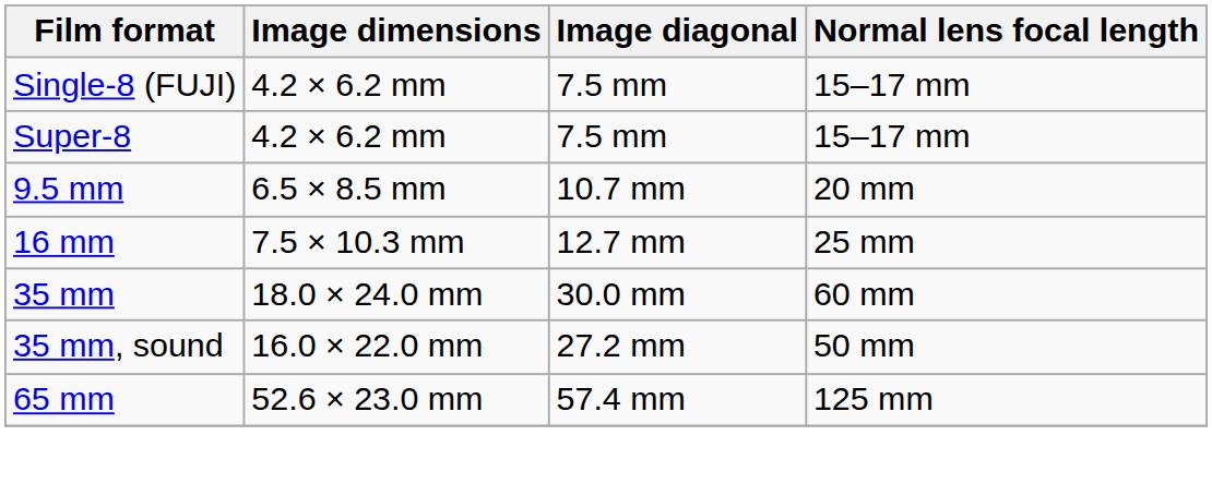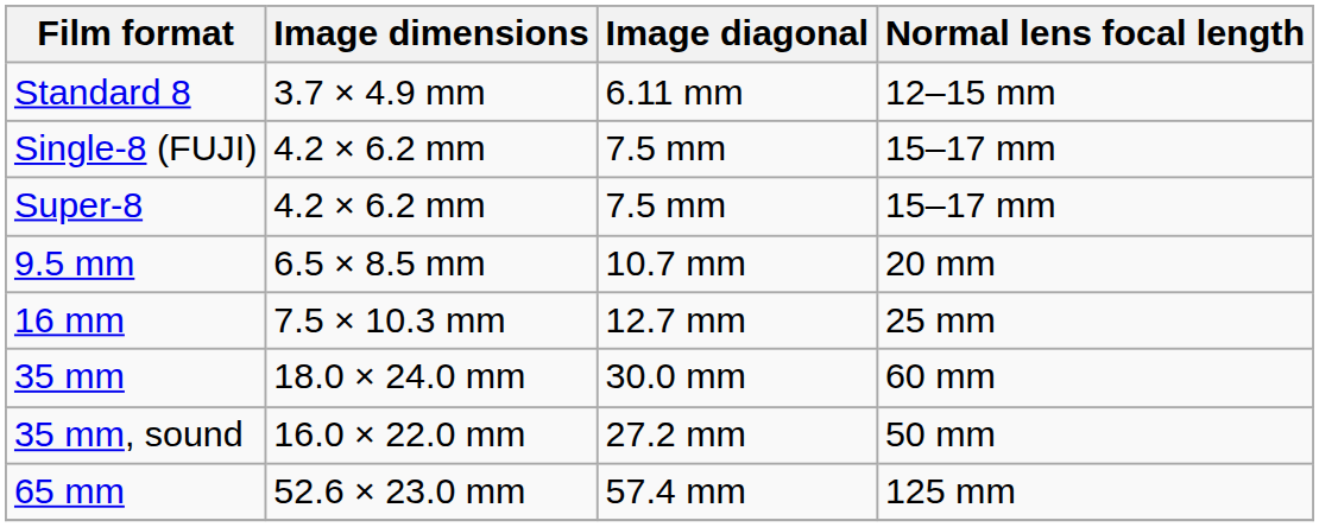 <table class="wikitable">
 <tr>
 <th>Film format</th>
 <th>Image dimensions</th>
 <th>Image diagonal</th>
 <th>Normal lens focal length</th>
+</tr>
+<tr>
+<td><a href='#'>Standard 8</a></td>
+<td>3.7 × 4.9 mm</td>
+<td>6.11 mm</td>
+<td>12–15 mm</td>
 </tr>
 <tr>
 <td><a href='#'>Single-8</a> (FUJI)</td>
 <td>4.2 × 6.2 mm</td>
 <td>7.5 mm</td>
 <td>15–17 mm</td>
 </tr>
 <tr>
 <td><a href='#'>Super-8</a></td>
 <td>4.2 × 6.2 mm</td>
 <td>7.5 mm</td>
 <td>15–17 mm</td>
 </tr>
 <tr>
 <td><a href='#'>9.5 mm</a></td>
 <td>6.5 × 8.5 mm</td>
 <td>10.7 mm</td>
 <td>20 mm</td>
 </tr>
 <tr>
 <td><a href='#'>16 mm</a></td>
 <td>7.5 × 10.3 mm</td>
 <td>12.7 mm</td>
 <td>25 mm</td>
 </tr>
 <tr>
 <td><a href='#'>35 mm</a></td>
 <td>18.0 × 24.0 mm</td>
 <td>30.0 mm</td>
 <td>60 mm</td>
 </tr>
 <tr>
 <td><a href='#'>35 mm</a>, sound</td>
 <td>16.0 × 22.0 mm</td>
 <td>27.2 mm</td>
 <td>50 mm</td>
 </tr>
 <tr>
 <td><a href='#'>65 mm</a></td>
 <td>52.6 × 23.0 mm</td>
 <td>57.4 mm</td>
 <td>125 mm</td>
 </tr>
 <tr>
 </tr>
 </table>
